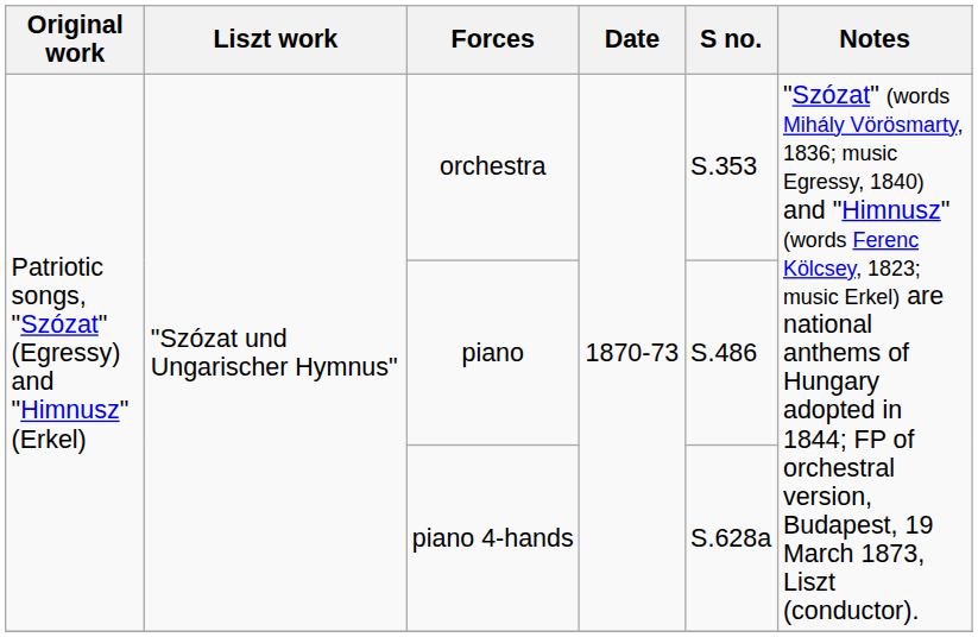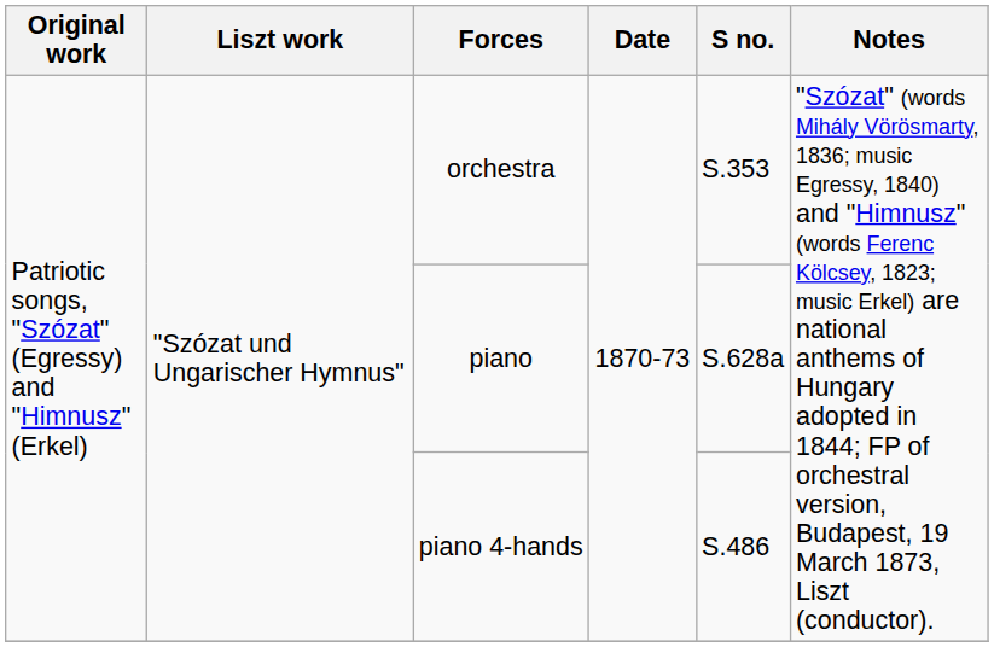 <table class="wikitable">
 <tr>
 <th>Original work</th>
 <th>Liszt work</th>
 <th>Forces</th>
 <th>Date</th>
 <th>S no.</th>
 <th>Notes</th>
 </tr>
 <tr>
 <td rowspan=3>Patriotic songs, "<a href='#'>Szózat</a>" (Egressy) and "<a href='#'>Himnusz</a>" (Erkel)</td>
 <td rowspan=3>"Szózat und Ungarischer Hymnus"</td>
 <td style="text-align: center">orchestra</td>
 <td rowspan=3>1870‑73</td>
 <td>S.353</td>
 <td rowspan=3>"<a href='#'>Szózat</a>" <small>(words <a href='#'>Mihály Vörösmarty</a>, 1836; music Egressy, 1840)</small> and "<a href='#'>Himnusz</a>" <small>(words <a href='#'>Ferenc Kölcsey</a>, 1823; music Erkel)</small> are national anthems of Hungary adopted in 1844; FP of orchestral version, Budapest, 19 March 1873, Liszt (conductor).</td>
 </tr>
 <tr>
 <td style="text-align: center">piano</td>
-<td>S.486</td>
+<td>S.628a</td>
 </tr>
 <tr>
 <td style="text-align: center">piano 4‑hands</td>
-<td>S.628a</td>
+<td>S.486</td>
 </tr>
 <tr>
 </tr>
 </table>
